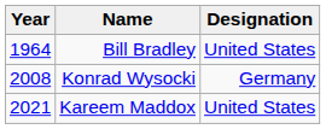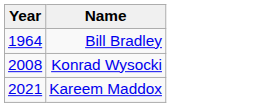 <table class="wikitable" style="text-align:right">
 <tr>
 <td align="center" style="background:#f0f0f0;"><strong>Year</strong></td>
 <td align="center" style="background:#f0f0f0;"><strong>Name</strong></td>
-<td align="center" style="background:#f0f0f0;"><strong>Designation</strong></td>
 </tr>
 <tr>
 <td><a href='#'>1964</a></td>
 <td><a href='#'>Bill Bradley</a></td>
-<td><a href='#'>United States</a></td>
 </tr>
 <tr>
 <td><a href='#'>2008</a></td>
 <td><a href='#'>Konrad Wysocki</a></td>
-<td><a href='#'>Germany</a></td>
 </tr>
 <tr>
 <td><a href='#'>2021</a></td>
 <td><a href='#'>Kareem Maddox</a></td>
-<td><a href='#'>United States</a></td>
 </tr>
 </table>
